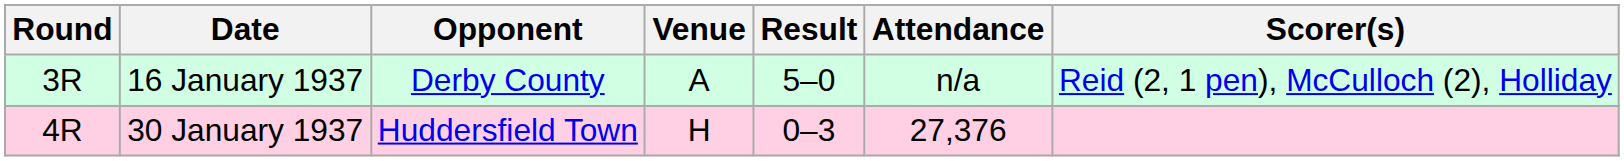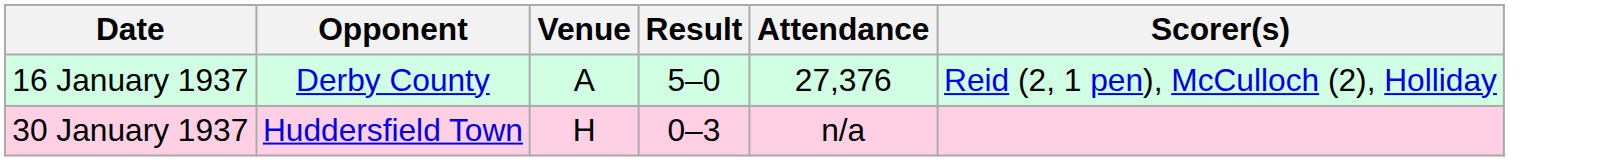 <table style="text-align:center;" class="wikitable sortable">
 <tr>
-<th>Round</th>
 <th>Date</th>
 <th>Opponent</th>
 <th>Venue</th>
 <th>Result</th>
 <th>Attendance</th>
 <th>Scorer(s)</th>
 </tr>
 <tr style="background:#d0ffe3;">
-<td>3R</td>
 <td>16 January 1937</td>
 <td><a href='#'>Derby County</a></td>
 <td>A</td>
 <td>5–0</td>
-<td>n/a</td>
+<td>27,376</td>
 <td><a href='#'>Reid</a> (2, 1 <a href='#'>pen</a>), <a href='#'>McCulloch</a> (2), <a href='#'>Holliday</a></td>
 </tr>
 <tr style="background:#ffd0e3;">
-<td>4R</td>
 <td>30 January 1937</td>
 <td><a href='#'>Huddersfield Town</a></td>
 <td>H</td>
 <td>0–3</td>
-<td>27,376</td>
+<td>n/a</td>
 <td></td>
 </tr>
 </table>
